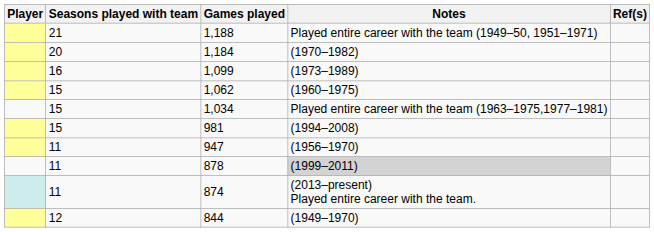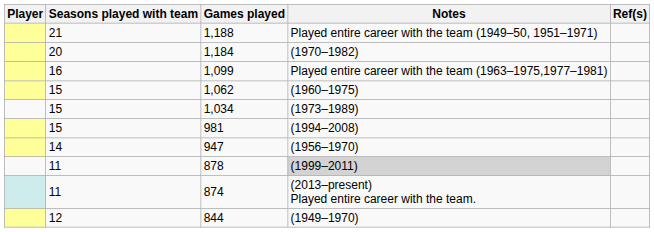 <table class="wikitable sortable plainrowheaders">
 <tr>
 <th scope="col">Player</th>
 <th scope="col">Seasons played with team</th>
 <th scope="col">Games played</th>
 <th scope="col">Notes</th>
 <th scope="col" class="unsortable">Ref(s)</th>
 </tr>
 <tr>
 <td style="background:#FFFF99"></td>
 <td>21</td>
 <td>1,188</td>
 <td>Played entire career with the team (1949–50, 1951–1971)</td>
 <td></td>
 </tr>
 <tr>
 <td style="background:#FFFF99"></td>
 <td>20</td>
 <td>1,184</td>
 <td>(1970–1982)</td>
 <td></td>
 </tr>
 <tr>
 <td style="background:#FFFF99"></td>
 <td>16</td>
 <td>1,099</td>
-<td>(1973–1989)</td>
+<td>Played entire career with the team (1963–1975,1977–1981)</td>
 <td></td>
 </tr>
 <tr>
 <td style="background:#FFFF99"></td>
 <td>15</td>
 <td>1,062</td>
 <td>(1960–1975)</td>
 <td></td>
 </tr>
 <tr>
 <td></td>
 <td>15</td>
 <td>1,034</td>
-<td>Played entire career with the team (1963–1975,1977–1981)</td>
+<td>(1973–1989)</td>
 <td></td>
 </tr>
 <tr>
 <td style="background:#FFFF99"></td>
 <td>15</td>
 <td>981</td>
 <td>(1994–2008)</td>
 <td></td>
 </tr>
 <tr>
 <td style="background:#FFFF99"></td>
-<td>11</td>
+<td>14</td>
 <td>947</td>
 <td>(1956–1970)</td>
 <td></td>
 </tr>
 <tr>
 <td></td>
 <td>11</td>
 <td>878</td>
 <td style="background: lightgrey;">(1999–2011)</td>
 <td></td>
 </tr>
 <tr>
 <td style="background:#CFECEC"></td>
 <td>11</td>
 <td>874</td>
 <td>(2013–present)<br>Played entire career with the team.</td>
 <td></td>
 </tr>
 <tr>
 <td style="background:#FFFF99"></td>
 <td>12</td>
 <td>844</td>
 <td>(1949–1970)</td>
 <td></td>
 </tr>
 </table>
